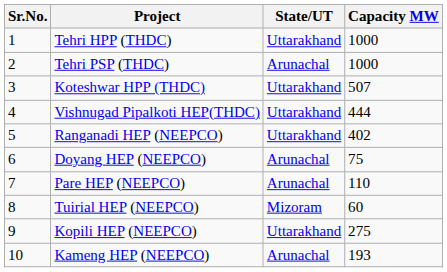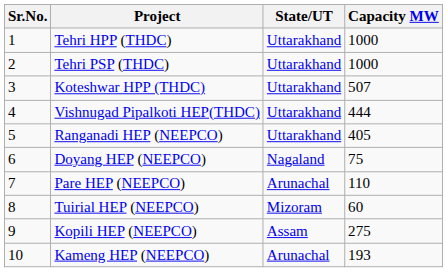 <table class="wikitable">
 <tr>
 <th>Sr.No.</th>
 <th>Project</th>
 <th>State/UT</th>
 <th>Capacity <a href='#'>MW</a></th>
 </tr>
 <tr>
 <td>1</td>
 <td><a href='#'>Tehri HPP</a>  (<a href='#'>THDC</a>)</td>
 <td><a href='#'>Uttarakhand</a></td>
 <td>1000</td>
 </tr>
 <tr>
 <td>2</td>
 <td><a href='#'>Tehri PSP</a>  (<a href='#'>THDC</a>)</td>
-<td><a href='#'>Arunachal</a></td>
+<td><a href='#'>Uttarakhand</a></td>
 <td>1000</td>
 </tr>
 <tr>
 <td>3</td>
 <td><a href='#'>Koteshwar HPP (THDC)</a></td>
 <td><a href='#'>Uttarakhand</a></td>
 <td>507</td>
 </tr>
 <tr>
 <td>4</td>
 <td><a href='#'>Vishnugad Pipalkoti HEP(THDC)</a></td>
 <td><a href='#'>Uttarakhand</a></td>
 <td>444</td>
 </tr>
 <tr>
 <td>5</td>
 <td><a href='#'>Ranganadi HEP</a> (<a href='#'>NEEPCO</a>)</td>
 <td><a href='#'>Uttarakhand</a></td>
-<td>402</td>
+<td>405</td>
 </tr>
 <tr>
 <td>6</td>
 <td><a href='#'>Doyang HEP</a> (<a href='#'>NEEPCO</a>)</td>
-<td><a href='#'>Arunachal</a></td>
+<td><a href='#'>Nagaland</a></td>
 <td>75</td>
 </tr>
 <tr>
 <td>7</td>
 <td><a href='#'>Pare HEP</a> (<a href='#'>NEEPCO</a>)</td>
 <td><a href='#'>Arunachal</a></td>
 <td>110</td>
 </tr>
 <tr>
 <td>8</td>
 <td><a href='#'>Tuirial HEP</a> (<a href='#'>NEEPCO</a>)</td>
 <td><a href='#'>Mizoram</a></td>
 <td>60</td>
 </tr>
 <tr>
 <td>9</td>
 <td><a href='#'>Kopili HEP</a> (<a href='#'>NEEPCO</a>)</td>
-<td><a href='#'>Uttarakhand</a></td>
+<td><a href='#'>Assam</a></td>
 <td>275</td>
 </tr>
 <tr>
 <td>10</td>
 <td><a href='#'>Kameng HEP</a> (<a href='#'>NEEPCO</a>)</td>
 <td><a href='#'>Arunachal</a></td>
 <td>193</td>
 </tr>
 </table>
